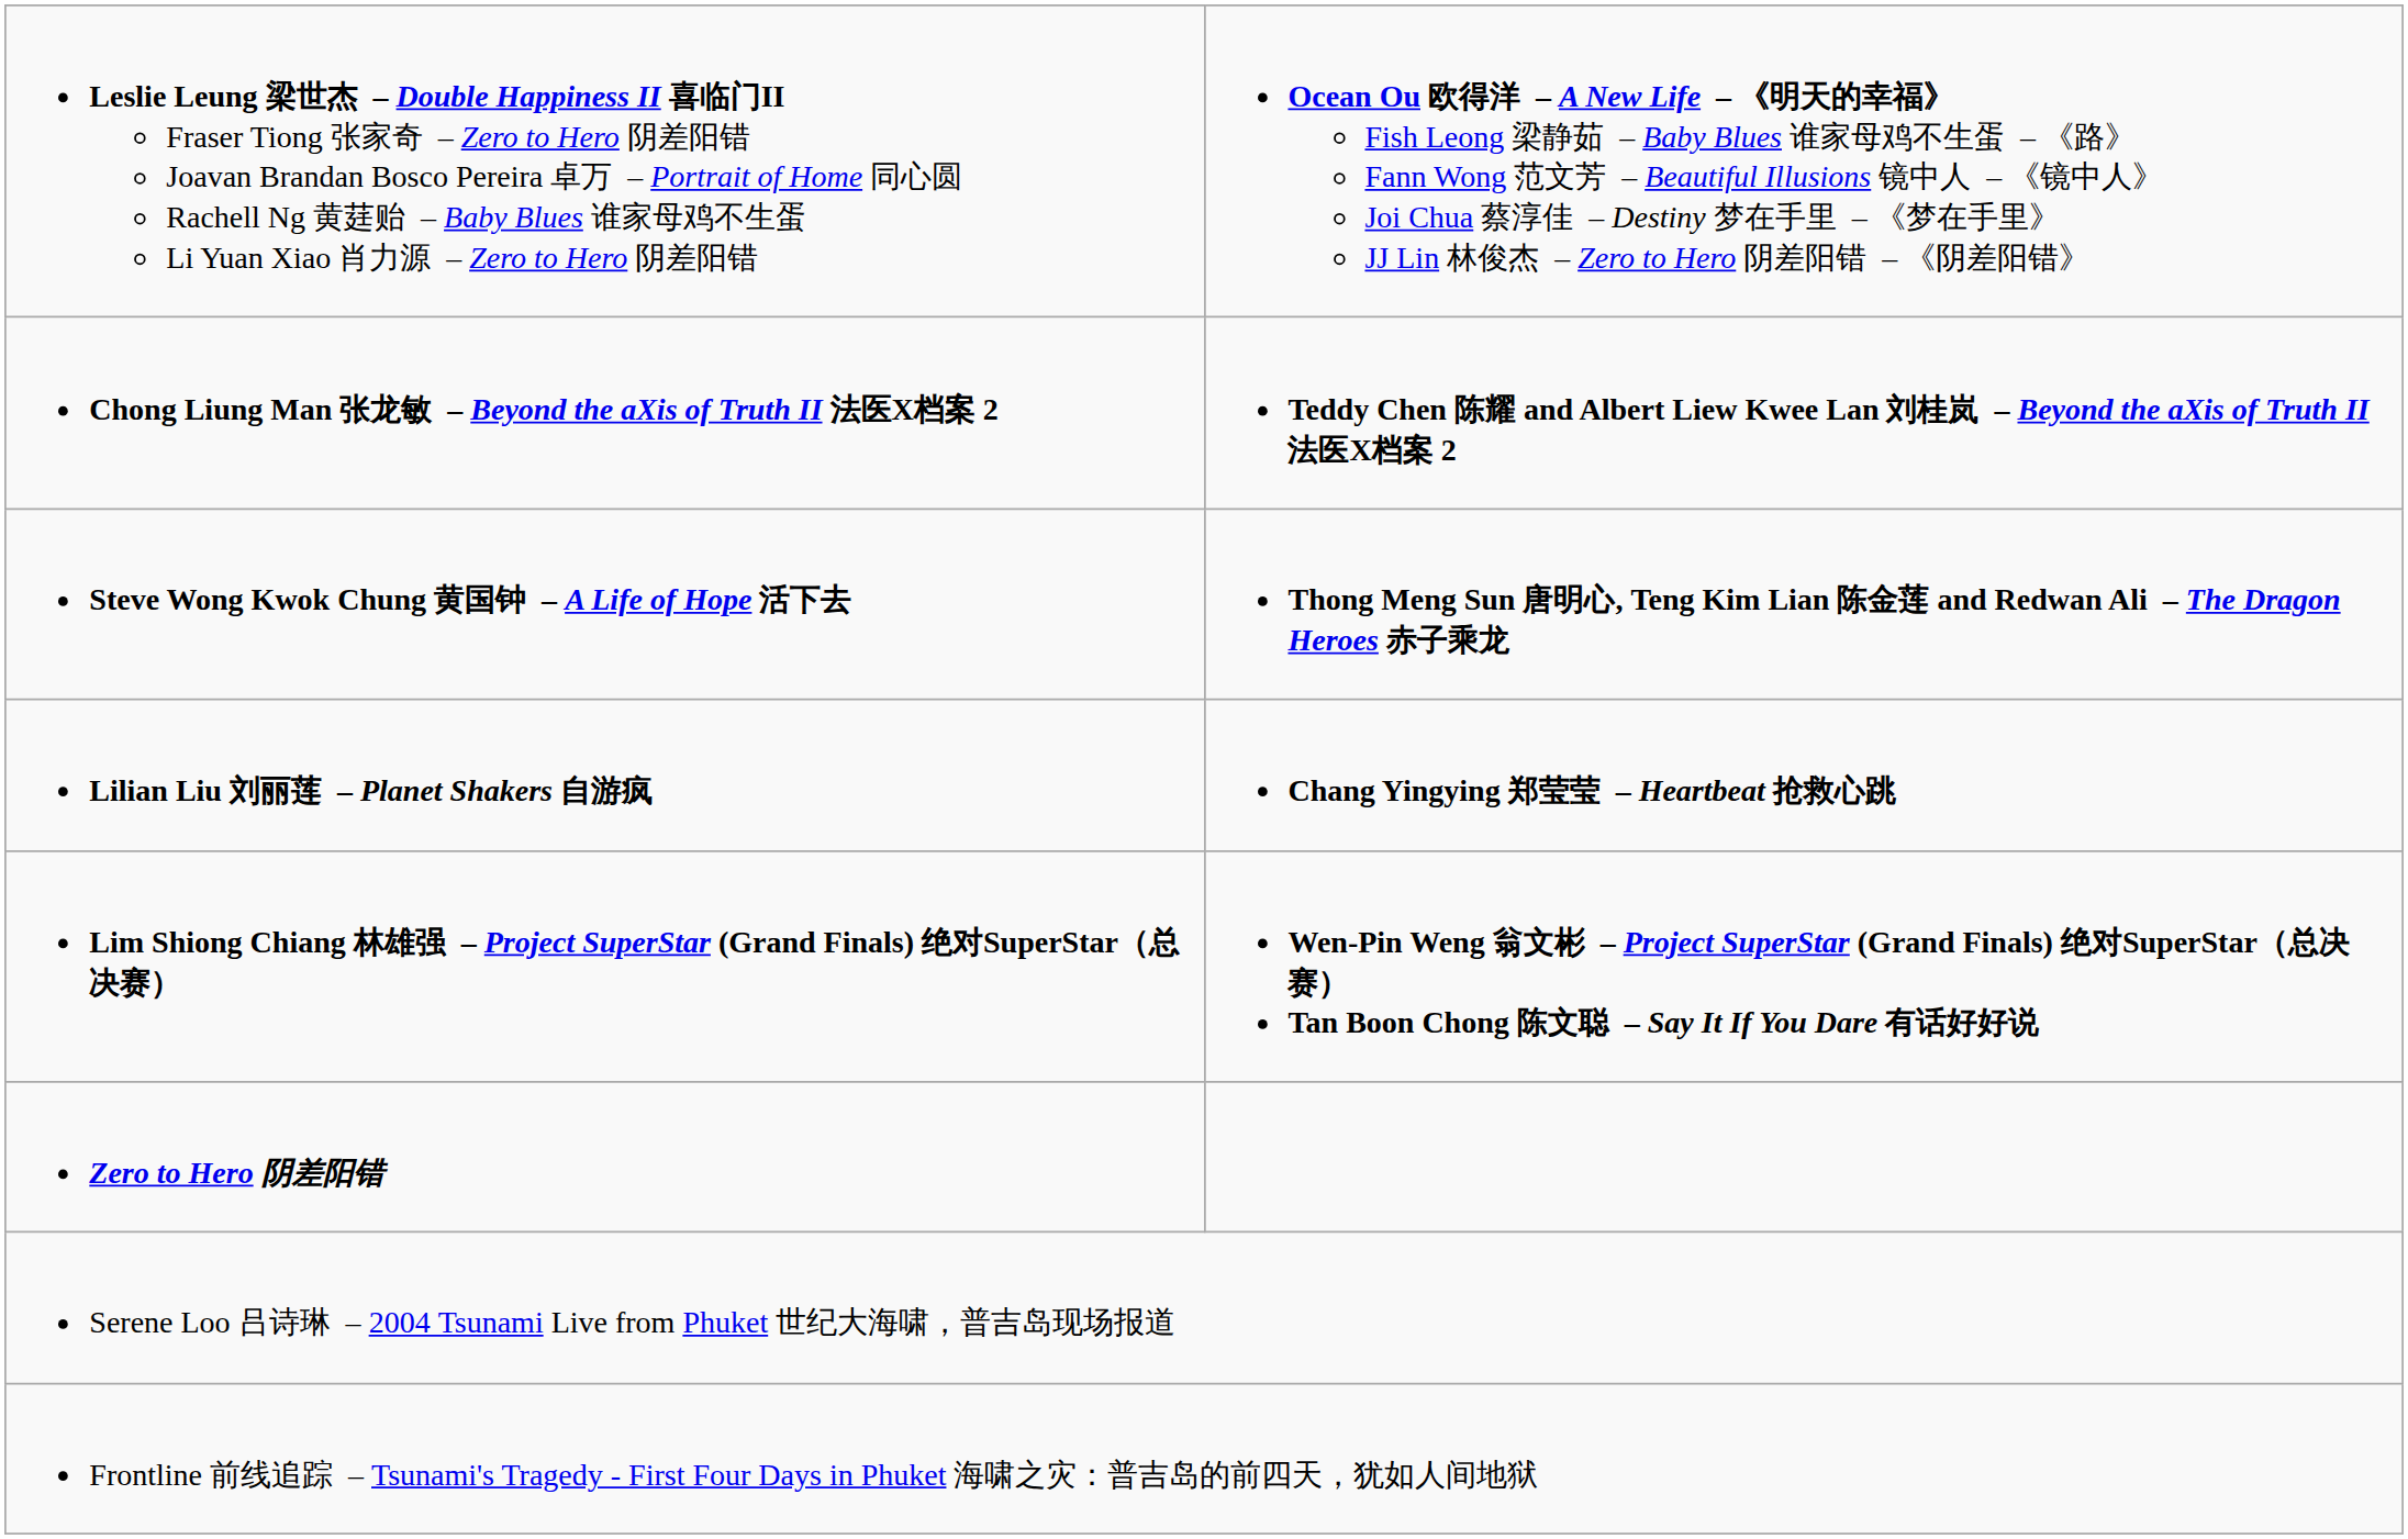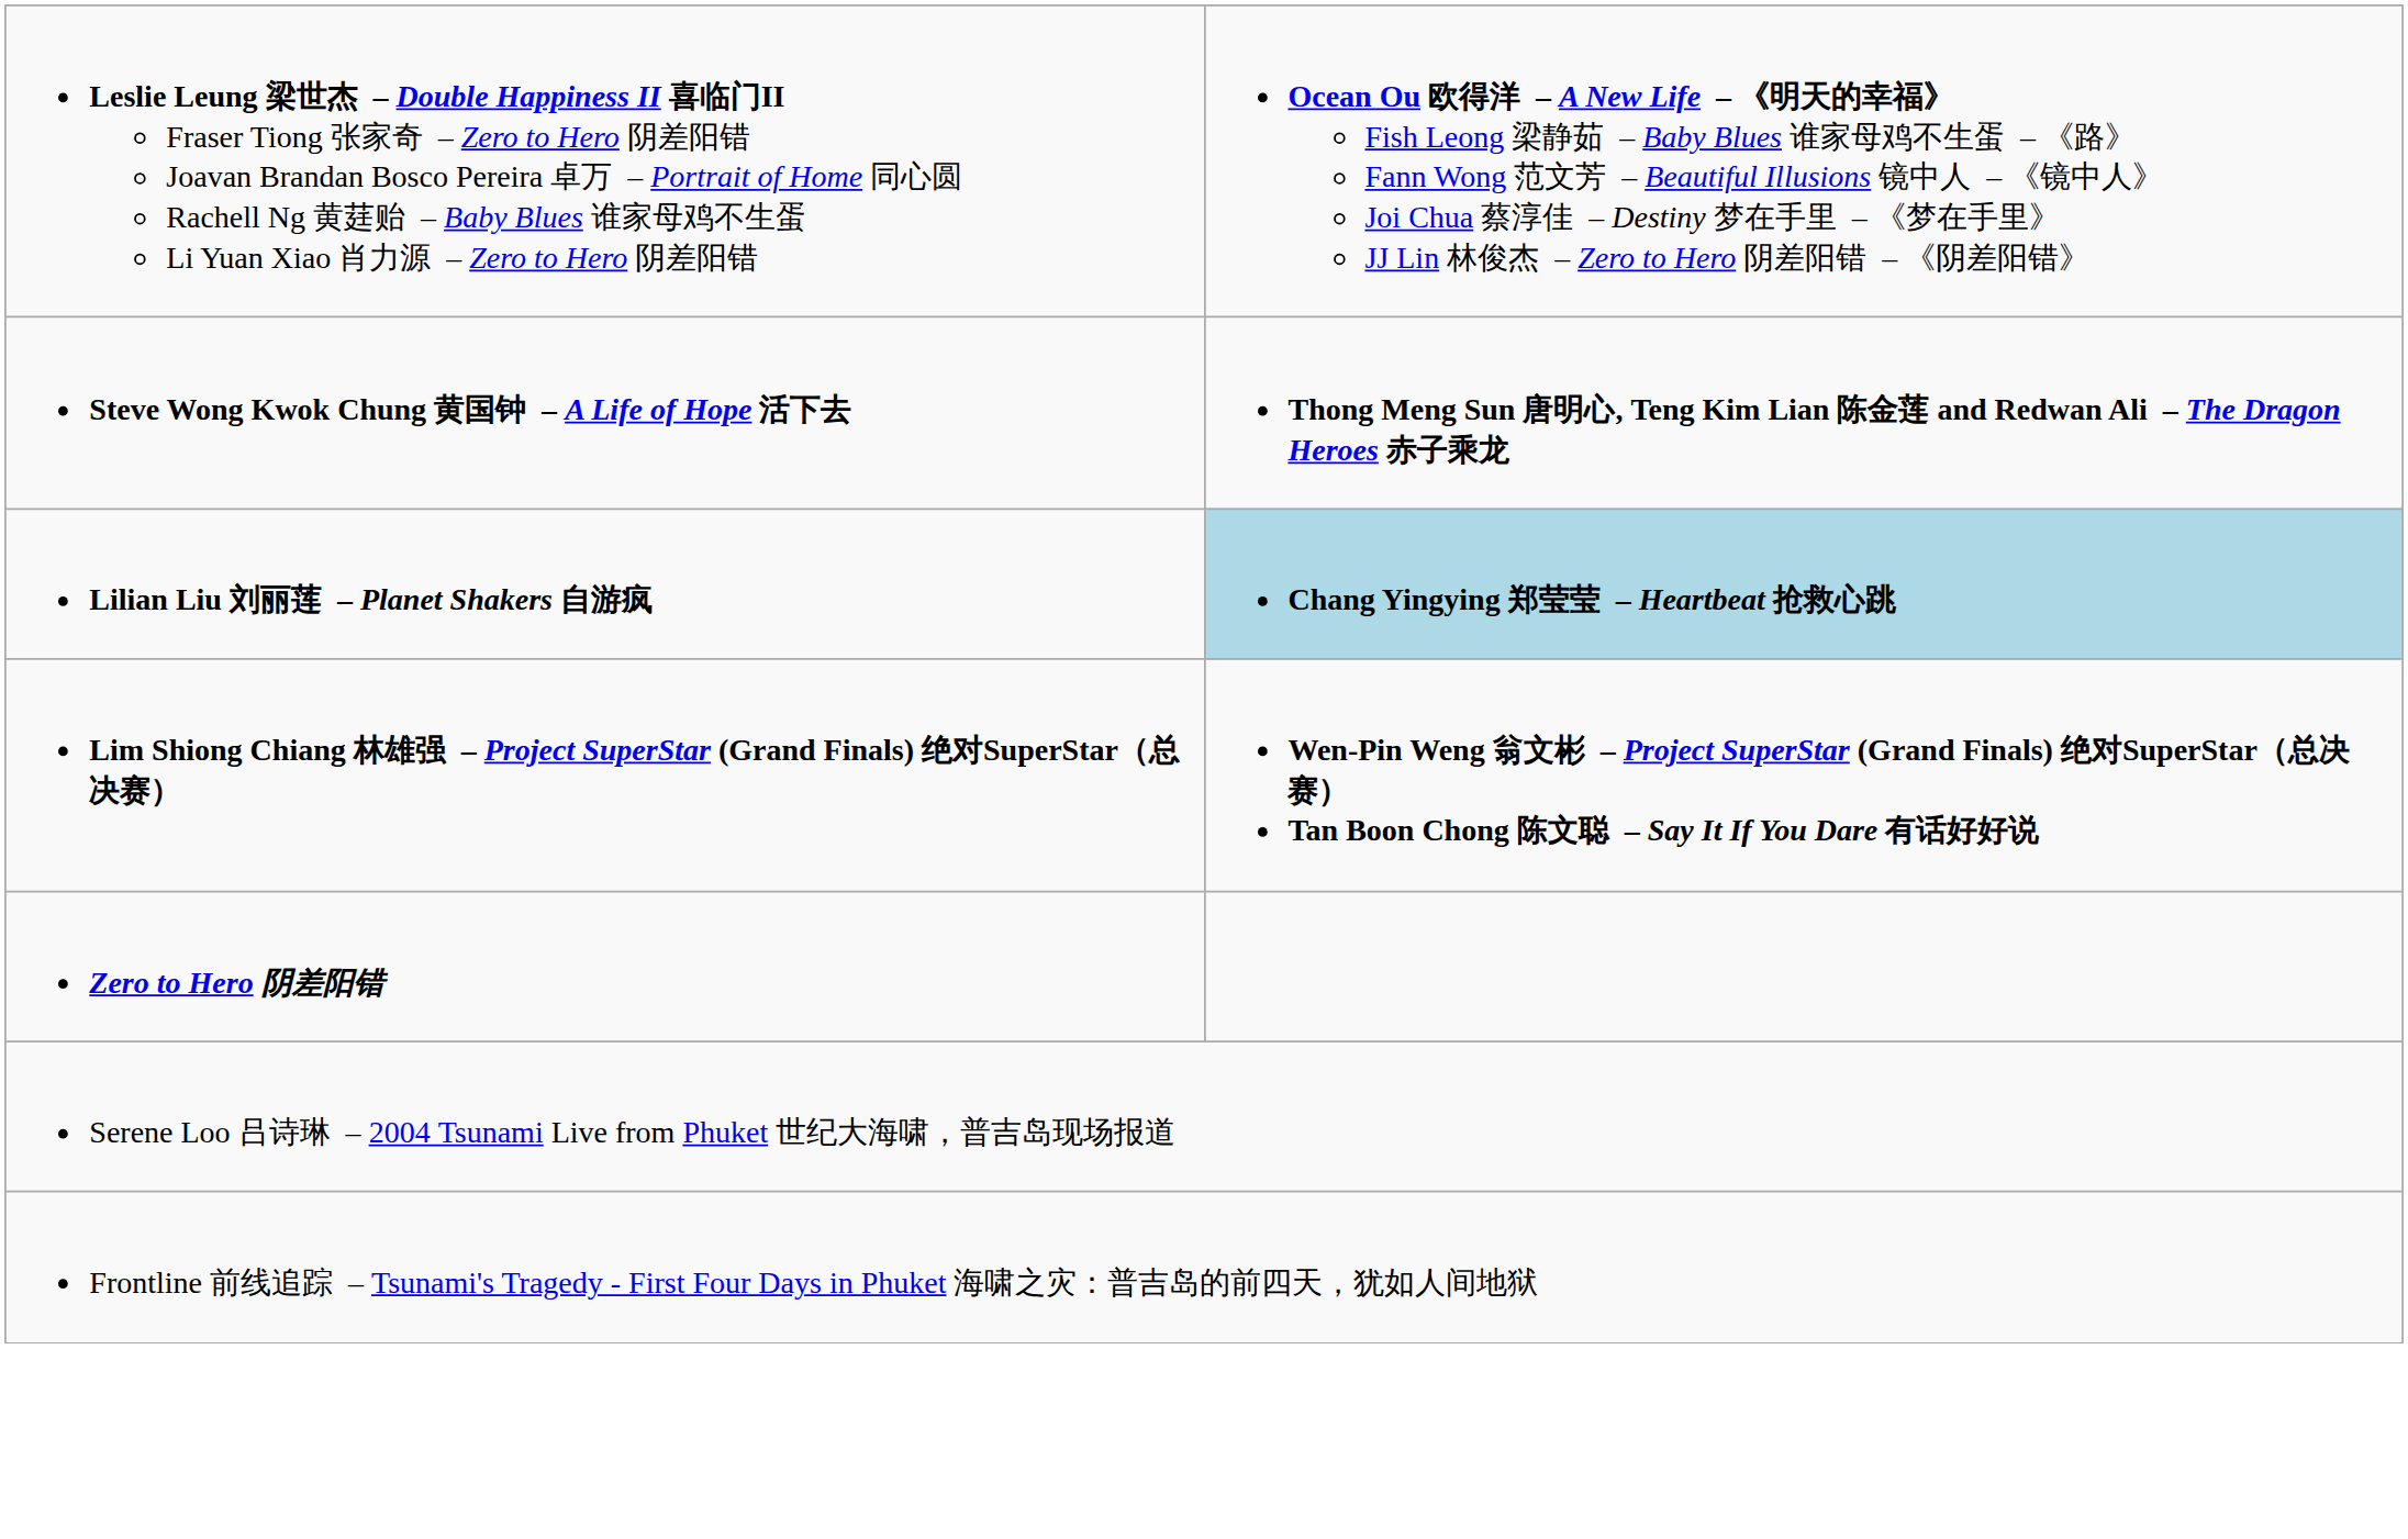 <table class=wikitable>
 <tr>
 <td valign="top" width="50%"><br><div></div><ul><li><strong>Leslie Leung 梁世杰  – <em><a href='#'>Double Happiness II</a></em> 喜临门II</strong><ul><li>Fraser Tiong 张家奇  – <em><a href='#'>Zero to Hero</a></em> 阴差阳错</li><li>Joavan Brandan Bosco Pereira 卓万  – <em><a href='#'>Portrait of Home</a> </em> 同心圆</li><li>Rachell Ng 黄莛贻  – <em><a href='#'>Baby Blues</a></em> 谁家母鸡不生蛋</li><li>Li Yuan Xiao 肖力源  – <em><a href='#'>Zero to Hero</a></em> 阴差阳错</li></ul></li></ul></td>
 <td valign="top" width="50%"><br><div></div><ul><li><strong><a href='#'>Ocean Ou</a> 欧得洋  – <em><a href='#'>A New Life</a></em>  – 《明天的幸福》</strong><ul><li><a href='#'>Fish Leong</a> 梁静茹  – <em><a href='#'>Baby Blues</a></em> 谁家母鸡不生蛋  – 《路》</li><li><a href='#'>Fann Wong</a> 范文芳  – <em><a href='#'>Beautiful Illusions</a></em> 镜中人  – 《镜中人》</li><li><a href='#'>Joi Chua</a> 蔡淳佳  –  <em>Destiny</em> 梦在手里  – 《梦在手里》</li><li><a href='#'>JJ Lin</a> 林俊杰  – <em><a href='#'>Zero to Hero</a></em> 阴差阳错  – 《阴差阳错》</li></ul></li></ul></td>
-</tr>
-<tr>
-<td valign="top" width="50%"><br><div></div><ul><li><strong>Chong Liung Man 张龙敏  – <em><a href='#'>Beyond the aXis of Truth II</a></em> 法医X档案 2</strong></li></ul></td>
-<td valign="top" width="50%"><br><div></div><ul><li><strong>Teddy Chen 陈耀 and Albert Liew Kwee Lan 刘桂岚  – <em><a href='#'>Beyond the aXis of Truth II</a></em> 法医X档案 2</strong></li></ul></td>
 </tr>
 <tr>
 <td valign="top" width="50%"><br><div></div><ul><li><strong>Steve Wong Kwok Chung 黄国钟  – <em><a href='#'>A Life of Hope</a></em> 活下去</strong></li></ul></td>
 <td valign="top" width="50%"><br><div></div><ul><li><strong>Thong Meng Sun 唐明心, Teng Kim Lian 陈金莲 and Redwan Ali  – <em><a href='#'>The Dragon Heroes</a></em> 赤子乘龙</strong></li></ul></td>
 </tr>
 <tr>
 <td valign="top" width="50%"><br><div></div><ul><li><strong>Lilian Liu 刘丽莲  – <em>Planet Shakers</em> 自游疯</strong></li></ul></td>
-<td valign="top" width="50%"><br><div></div><ul><li><strong>Chang Yingying 郑莹莹  – <em>Heartbeat</em> 抢救心跳</strong></li></ul></td>
+<td valign="top" width="50%" style="background: lightblue;"><br><div></div><ul><li><strong>Chang Yingying 郑莹莹  – <em>Heartbeat</em> 抢救心跳</strong></li></ul></td>
 </tr>
 <tr>
 <td valign="top" width="50%"><br><div></div><ul><li><strong>Lim Shiong Chiang 林雄强  – <em><a href='#'>Project SuperStar</a></em> (Grand Finals) 绝对SuperStar（总决赛）</strong></li></ul></td>
 <td valign="top" width="50%"><br><div></div><ul><li><strong>Wen-Pin Weng 翁文彬  – <em><a href='#'>Project SuperStar</a></em> (Grand Finals) 绝对SuperStar（总决赛）</strong></li><li><strong>Tan Boon Chong 陈文聪  – <em>Say It If You Dare</em> 有话好好说</strong></li></ul></td>
 </tr>
 <tr>
 <td valign="top" width="50%"><br><div></div><ul><li><strong><em><a href='#'>Zero to Hero</a><em> 阴差阳错<strong></li></ul></td>
 </tr>
 <tr>
 <td colspan="2" valign="top" width="50%"><br><div></div><ul><li></strong>Serene Loo 吕诗琳  – <a href='#'>2004 Tsunami</a> Live from <a href='#'>Phuket</a> 世纪大海啸，普吉岛现场报道<strong></li></ul></td>
 </tr>
 <tr>
 <td colspan="2" valign="top" width="50%"><br><div></div><ul><li></em></strong>Frontline</em> 前线追踪   – <a href='#'>Tsunami's Tragedy - First Four Days in Phuket</a> 海啸之灾：普吉岛的前四天，犹如人间地狱</strong></li></ul></td>
 </tr>
 </table>
